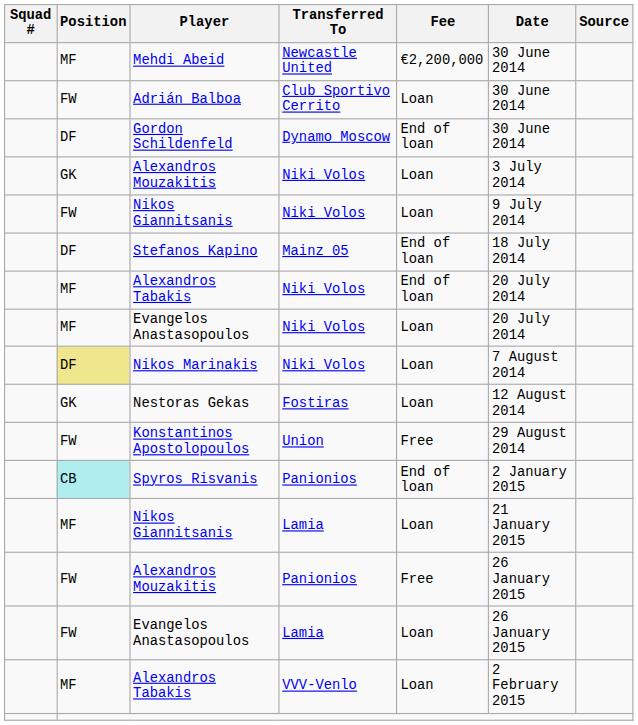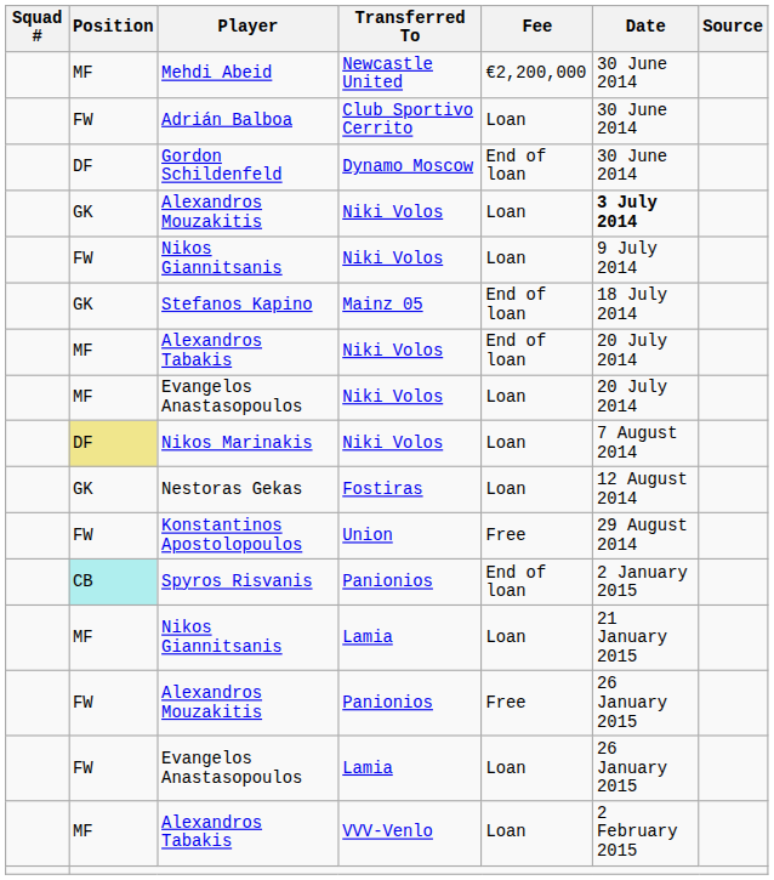 <table class="wikitable sortable" style="width:90%; text-align:center; font-size:95%; text-align:left;">
 <tr>
 <th>Squad #</th>
 <th>Position</th>
 <th>Player</th>
 <th>Transferred To</th>
 <th>Fee</th>
 <th>Date</th>
 <th>Source</th>
 </tr>
 <tr>
 <td></td>
 <td>MF</td>
 <td> <a href='#'>Mehdi Abeid</a></td>
 <td> <a href='#'>Newcastle United</a></td>
 <td>€2,200,000</td>
 <td>30 June 2014</td>
 <td></td>
 </tr>
 <tr>
 <td></td>
 <td>FW</td>
 <td> <a href='#'>Adrián Balboa</a></td>
 <td> <a href='#'>Club Sportivo Cerrito</a></td>
 <td>Loan</td>
 <td>30 June 2014</td>
 <td></td>
 </tr>
 <tr>
 <td></td>
 <td>DF</td>
 <td> <a href='#'>Gordon Schildenfeld</a></td>
 <td> <a href='#'>Dynamo Moscow</a></td>
 <td>End of loan</td>
 <td>30 June 2014</td>
 <td></td>
 </tr>
 <tr>
 <td></td>
 <td>GK</td>
 <td> <a href='#'>Alexandros Mouzakitis</a></td>
 <td> <a href='#'>Niki Volos</a></td>
 <td>Loan</td>
-<td>3 July 2014</td>
+<td><strong>3 July 2014</strong></td>
 <td></td>
 </tr>
 <tr>
 <td></td>
 <td>FW</td>
 <td> <a href='#'>Nikos Giannitsanis</a></td>
 <td> <a href='#'>Niki Volos</a></td>
 <td>Loan</td>
 <td>9 July 2014</td>
 <td></td>
 </tr>
 <tr>
 <td></td>
-<td>DF</td>
+<td>GK</td>
 <td> <a href='#'>Stefanos Kapino</a></td>
 <td> <a href='#'>Mainz 05</a></td>
 <td>End of loan</td>
 <td>18 July 2014</td>
 <td></td>
 </tr>
 <tr>
 <td></td>
 <td>MF</td>
 <td> <a href='#'>Alexandros Tabakis</a></td>
 <td> <a href='#'>Niki Volos</a></td>
 <td>End of loan</td>
 <td>20 July 2014</td>
 <td></td>
 </tr>
 <tr>
 <td></td>
 <td>MF</td>
 <td> Evangelos Anastasopoulos</td>
 <td> <a href='#'>Niki Volos</a></td>
 <td>Loan</td>
 <td>20 July 2014</td>
 <td></td>
 </tr>
 <tr>
 <td></td>
 <td style="background: khaki;">DF</td>
 <td> <a href='#'>Nikos Marinakis</a></td>
 <td> <a href='#'>Niki Volos</a></td>
 <td>Loan</td>
 <td>7 August 2014</td>
 <td></td>
 </tr>
 <tr>
 <td></td>
 <td>GK</td>
 <td> Nestoras Gekas</td>
 <td> <a href='#'>Fostiras</a></td>
 <td>Loan</td>
 <td>12 August 2014</td>
 <td></td>
 </tr>
 <tr>
 <td></td>
 <td>FW</td>
 <td> <a href='#'>Konstantinos Apostolopoulos</a></td>
 <td> <a href='#'>Union</a></td>
 <td>Free</td>
 <td>29 August 2014</td>
 <td></td>
 </tr>
 <tr>
 <td></td>
 <td style="background: paleturquoise;">CB</td>
 <td> <a href='#'>Spyros Risvanis</a></td>
 <td> <a href='#'>Panionios</a></td>
 <td>End of loan</td>
 <td>2 January 2015</td>
 <td></td>
 </tr>
 <tr>
 <td></td>
 <td>MF</td>
 <td> <a href='#'>Nikos Giannitsanis</a></td>
 <td> <a href='#'>Lamia</a></td>
 <td>Loan</td>
 <td>21 January 2015</td>
 <td></td>
 </tr>
 <tr>
 <td></td>
 <td>FW</td>
 <td> <a href='#'>Alexandros Mouzakitis</a></td>
 <td> <a href='#'>Panionios</a></td>
 <td>Free</td>
 <td>26 January 2015</td>
 <td></td>
 </tr>
 <tr>
 <td></td>
 <td>FW</td>
 <td> Evangelos Anastasopoulos</td>
 <td> <a href='#'>Lamia</a></td>
 <td>Loan</td>
 <td>26 January 2015</td>
 <td></td>
 </tr>
 <tr>
 <td></td>
 <td>MF</td>
 <td> <a href='#'>Alexandros Tabakis</a></td>
 <td> <a href='#'>VVV-Venlo</a></td>
 <td>Loan</td>
 <td>2 February 2015</td>
 <td></td>
 </tr>
 <tr>
 <td></td>
 </tr>
 </table>
